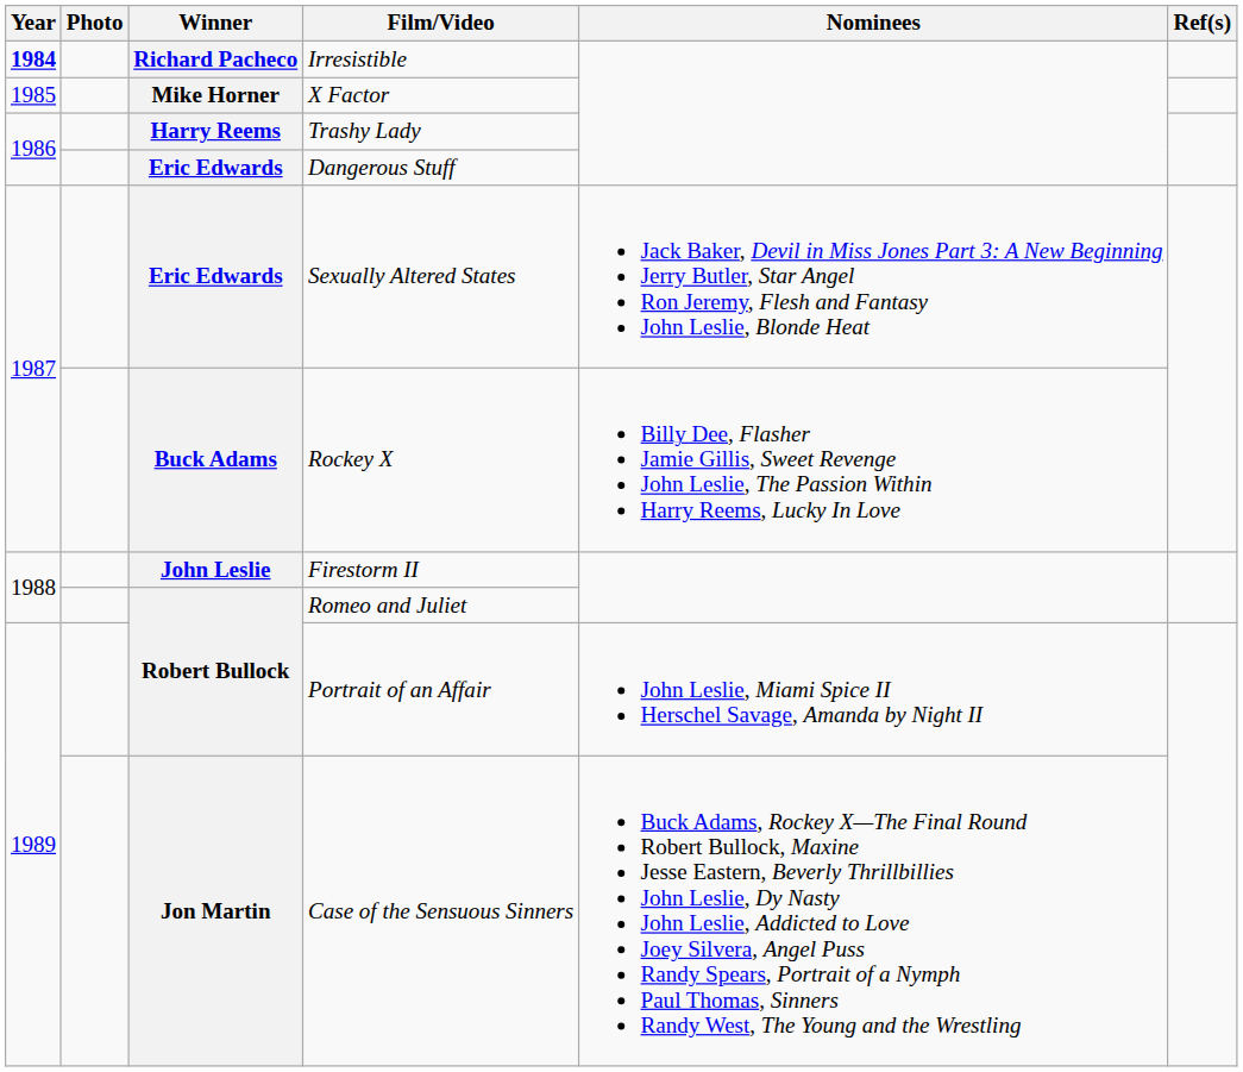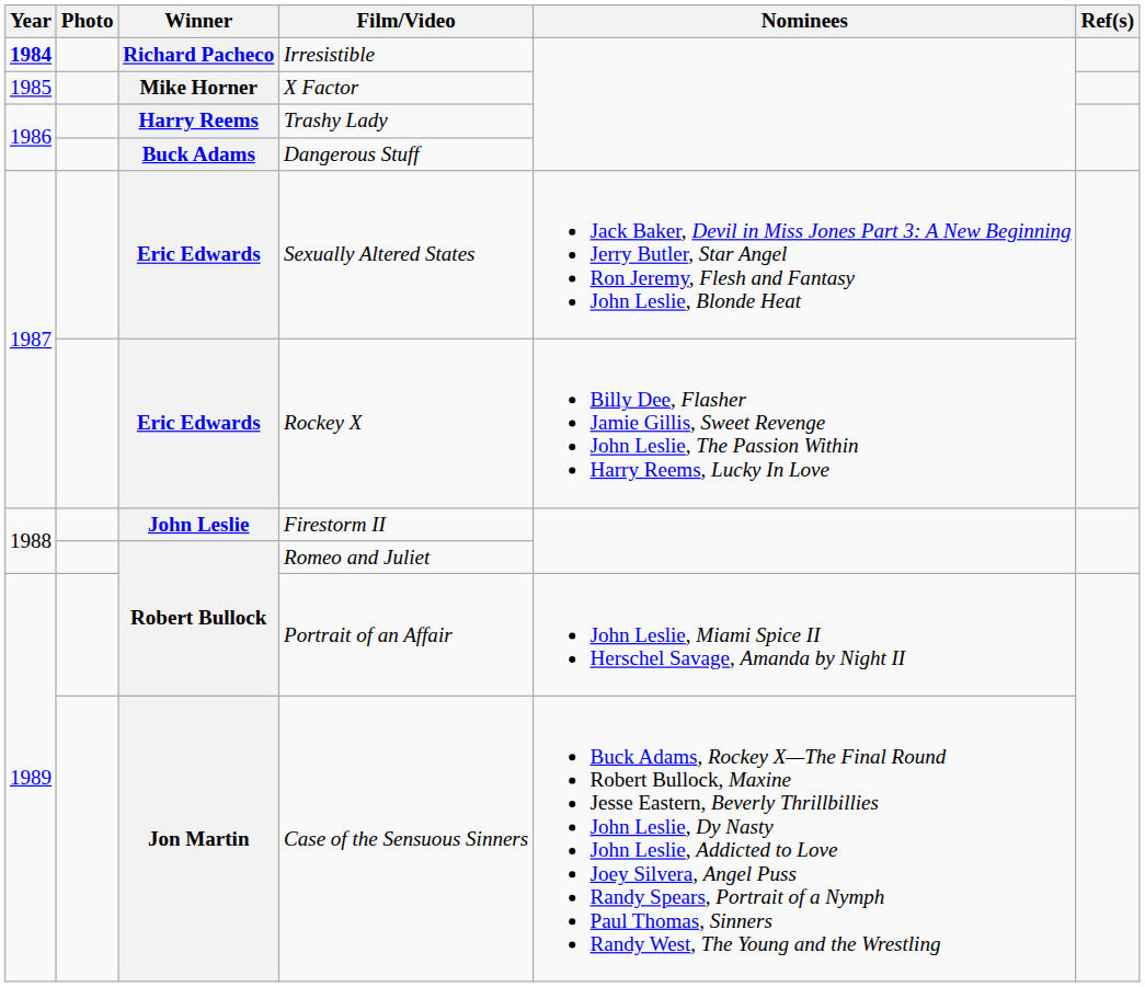 <table class="wikitable sortable">
 <tr>
 <th>Year</th>
 <th>Photo</th>
 <th>Winner</th>
 <th>Film/Video</th>
 <th>Nominees</th>
 <th>Ref(s)</th>
 </tr>
 <tr>
 <td><strong><a href='#'>1984</a></strong></td>
 <td></td>
 <th><a href='#'>Richard Pacheco</a></th>
 <td><em>Irresistible</em> </td>
 <td rowspan="4" style="text-align:center;"></td>
 <td></td>
 </tr>
 <tr>
 <td><a href='#'>1985</a></td>
 <td></td>
 <th>Mike Horner</th>
 <td><em>X Factor</em> </td>
 <td></td>
 </tr>
 <tr>
 <td rowspan="2"><a href='#'>1986</a></td>
 <td></td>
 <th><a href='#'>Harry Reems</a></th>
 <td><em>Trashy Lady</em> </td>
 <td rowspan="2"></td>
 </tr>
 <tr>
 <td></td>
-<th><a href='#'>Eric Edwards</a></th>
+<th><a href='#'>Buck Adams</a></th>
 <td><em>Dangerous Stuff</em> </td>
 </tr>
 <tr>
 <td rowspan="2"><a href='#'>1987</a></td>
 <td></td>
 <th><a href='#'>Eric Edwards</a></th>
 <td><em>Sexually Altered States</em> </td>
 <td valign="top"><br><ul><li><a href='#'>Jack Baker</a>, <em><a href='#'>Devil in Miss Jones Part 3: A New Beginning</a></em></li><li><a href='#'>Jerry Butler</a>, <em>Star Angel</em></li><li><a href='#'>Ron Jeremy</a>, <em>Flesh and Fantasy</em></li><li><a href='#'>John Leslie</a>, <em>Blonde Heat</em></li></ul></td>
 <td rowspan="2"></td>
 </tr>
 <tr>
 <td></td>
-<th><a href='#'>Buck Adams</a></th>
+<th><a href='#'>Eric Edwards</a></th>
 <td><em>Rockey X</em> </td>
 <td valign="top"><br><ul><li><a href='#'>Billy Dee</a>, <em>Flasher</em></li><li><a href='#'>Jamie Gillis</a>, <em>Sweet Revenge</em></li><li><a href='#'>John Leslie</a>, <em>The Passion Within</em></li><li><a href='#'>Harry Reems</a>, <em>Lucky In Love</em></li></ul></td>
 </tr>
 <tr>
 <td rowspan="2">1988</td>
 <td></td>
 <th><a href='#'>John Leslie</a></th>
 <td><em>Firestorm II</em> </td>
 <td rowspan="2" style="text-align:center;"></td>
 <td rowspan="2"></td>
 </tr>
 <tr>
 <td></td>
 <th rowspan="2">Robert Bullock</th>
 <td><em>Romeo and Juliet</em> </td>
 </tr>
 <tr>
 <td rowspan="2"><a href='#'>1989</a></td>
 <td></td>
 <td><em>Portrait of an Affair</em> </td>
 <td valign="top"><br><ul><li><a href='#'>John Leslie</a>, <em>Miami Spice II</em></li><li><a href='#'>Herschel Savage</a>, <em>Amanda by Night II</em></li></ul></td>
 <td rowspan="2"></td>
 </tr>
 <tr>
 <td></td>
 <th>Jon Martin</th>
 <td><em>Case of the Sensuous Sinners</em> </td>
 <td valign="top"><br><ul><li><a href='#'>Buck Adams</a>, <em>Rockey X—The Final Round</em></li><li>Robert Bullock, <em>Maxine</em></li><li>Jesse Eastern, <em>Beverly Thrillbillies</em></li><li><a href='#'>John Leslie</a>, <em>Dy Nasty</em></li><li><a href='#'>John Leslie</a>, <em>Addicted to Love</em></li><li><a href='#'>Joey Silvera</a>, <em>Angel Puss</em></li><li><a href='#'>Randy Spears</a>, <em>Portrait of a Nymph</em></li><li><a href='#'>Paul Thomas</a>, <em>Sinners</em></li><li><a href='#'>Randy West</a>, <em>The Young and the Wrestling</em></li></ul></td>
 </tr>
 </table>
